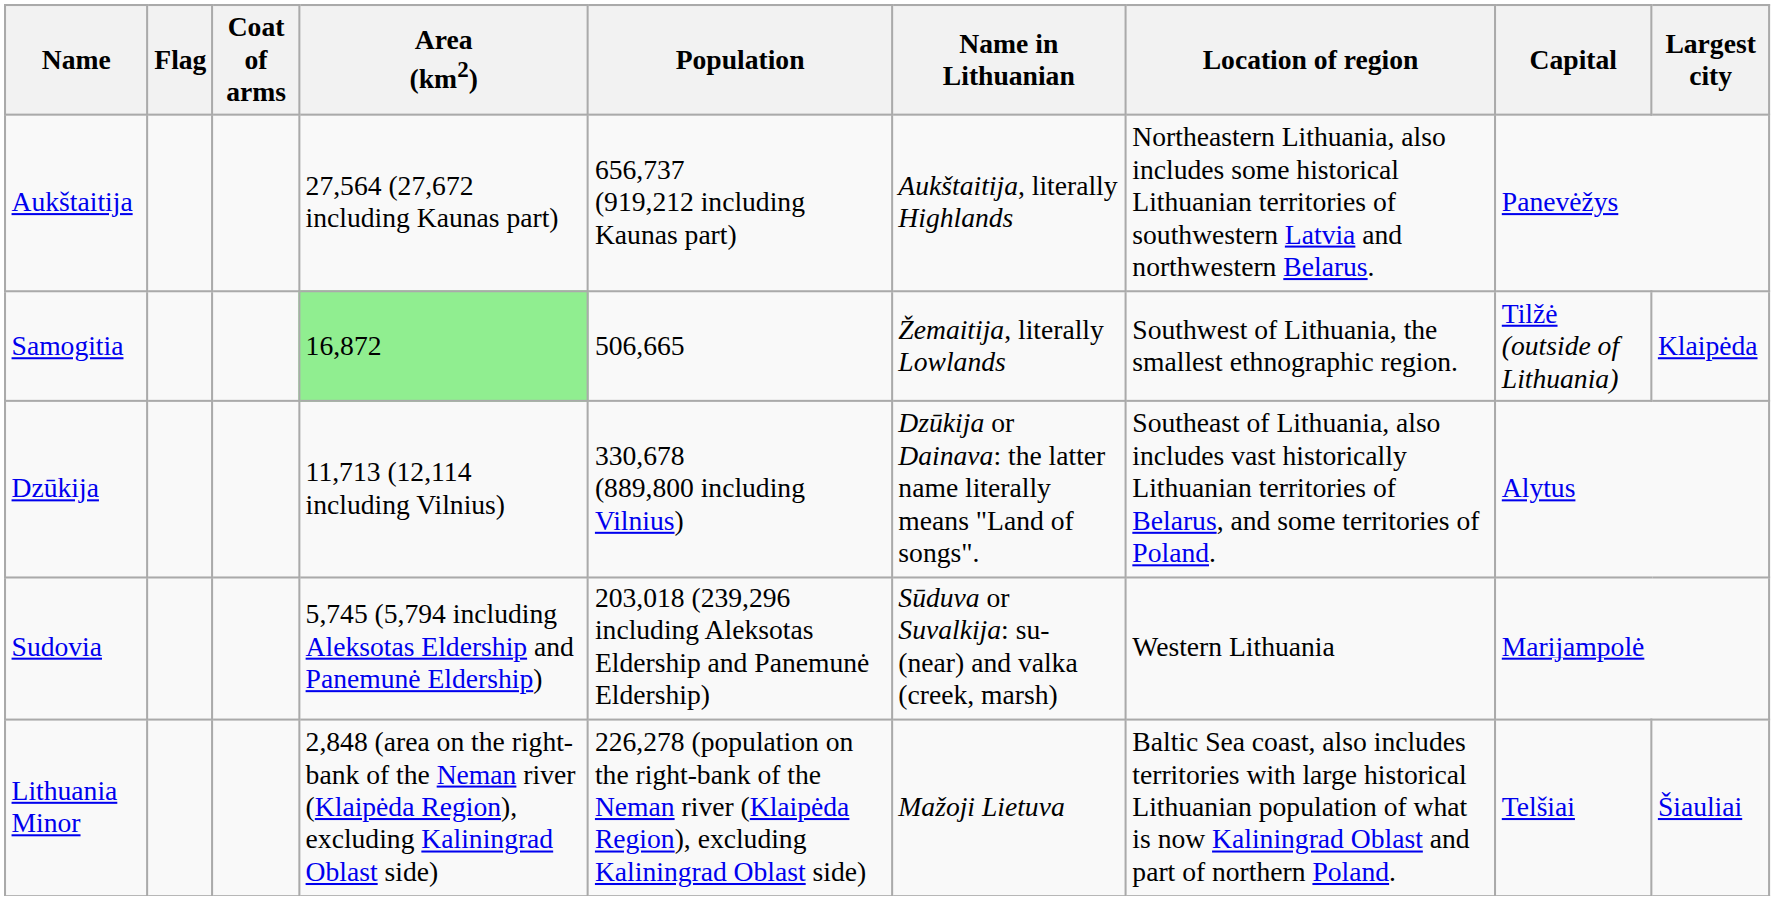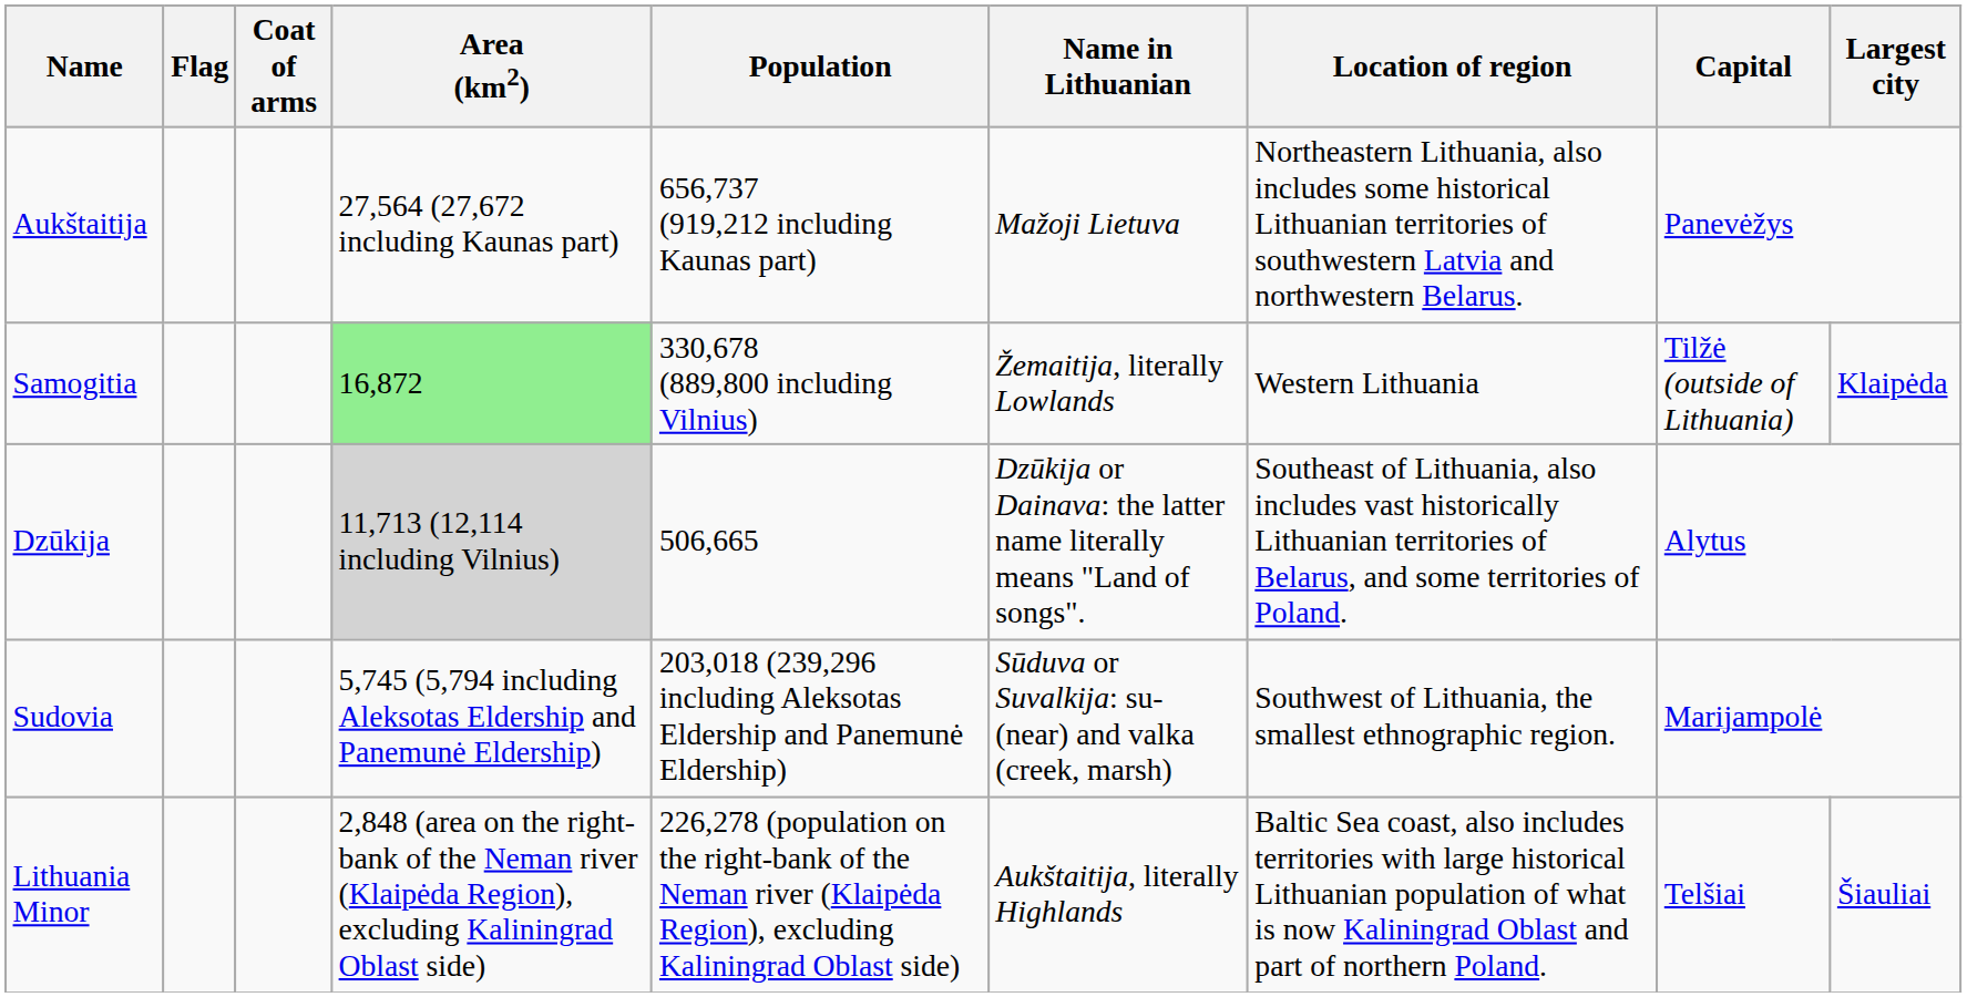 <table class="wikitable" style="font-size:85%;">
 <tr>
 <th>Name</th>
 <th>Flag</th>
 <th>Coat of arms</th>
 <th>Area<br>(km<sup>2</sup>)</th>
 <th>Population</th>
 <th>Name in Lithuanian</th>
 <th>Location of region</th>
 <th>Capital</th>
 <th>Largest city</th>
 </tr>
 <tr>
 <td><a href='#'>Aukštaitija</a></td>
 <td></td>
 <td></td>
 <td>27,564 (27,672 including Kaunas part)</td>
 <td>656,737<br>(919,212 including Kaunas part)</td>
-<td><em>Aukštaitija</em>, literally <em>Highlands</em></td>
+<td><em>Mažoji Lietuva</em></td>
 <td>Northeastern Lithuania, also includes some historical Lithuanian territories of southwestern <a href='#'>Latvia</a> and northwestern <a href='#'>Belarus</a>.</td>
 <td colspan=2><a href='#'>Panevėžys</a></td>
 </tr>
 <tr>
 <td><a href='#'>Samogitia</a></td>
 <td></td>
 <td></td>
 <td style="background: lightgreen;">16,872</td>
-<td>506,665</td>
+<td>330,678<br>(889,800 including <a href='#'>Vilnius</a>)</td>
 <td><em>Žemaitija</em>, literally <em>Lowlands</em></td>
-<td>Southwest of Lithuania, the smallest ethnographic region.</td>
+<td>Western Lithuania</td>
 <td><a href='#'>Tilžė</a> <em>(outside of Lithuania)</em></td>
 <td><a href='#'>Klaipėda</a></td>
 </tr>
 <tr>
 <td><a href='#'>Dzūkija</a></td>
 <td></td>
 <td></td>
-<td>11,713 (12,114 including Vilnius)</td>
-<td>330,678<br>(889,800 including <a href='#'>Vilnius</a>)</td>
+<td style="background: lightgrey;">11,713 (12,114 including Vilnius)</td>
+<td>506,665</td>
 <td><em>Dzūkija</em> or <em>Dainava</em>: the latter name literally means "Land of songs".</td>
 <td>Southeast of Lithuania, also includes vast historically Lithuanian territories of <a href='#'>Belarus</a>, and some territories of <a href='#'>Poland</a>.</td>
 <td colspan=2><a href='#'>Alytus</a></td>
 </tr>
 <tr>
 <td><a href='#'>Sudovia</a></td>
 <td></td>
 <td></td>
 <td>5,745 (5,794 including <a href='#'>Aleksotas Eldership</a> and <a href='#'>Panemunė Eldership</a>)</td>
 <td>203,018 (239,296 including Aleksotas Eldership and Panemunė Eldership)</td>
 <td><em>Sūduva</em> or <em>Suvalkija</em>: su- (near) and valka (creek, marsh)</td>
-<td>Western Lithuania</td>
+<td>Southwest of Lithuania, the smallest ethnographic region.</td>
 <td colspan=2><a href='#'>Marijampolė</a></td>
 </tr>
 <tr>
 <td><a href='#'>Lithuania Minor</a></td>
 <td></td>
 <td></td>
 <td>2,848 (area on the right-bank of the <a href='#'>Neman</a> river (<a href='#'>Klaipėda Region</a>), excluding <a href='#'>Kaliningrad Oblast</a> side)</td>
 <td>226,278 (population on the right-bank of the <a href='#'>Neman</a> river (<a href='#'>Klaipėda Region</a>), excluding <a href='#'>Kaliningrad Oblast</a> side)</td>
-<td><em>Mažoji Lietuva</em></td>
+<td><em>Aukštaitija</em>, literally <em>Highlands</em></td>
 <td>Baltic Sea coast, also includes territories with large historical Lithuanian population of what is now <a href='#'>Kaliningrad Oblast</a> and part of northern <a href='#'>Poland</a>.</td>
 <td><a href='#'>Telšiai</a></td>
 <td><a href='#'>Šiauliai</a></td>
 </tr>
 </table>
